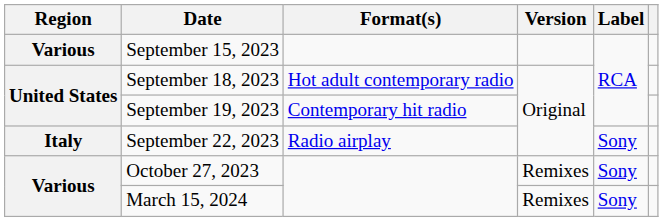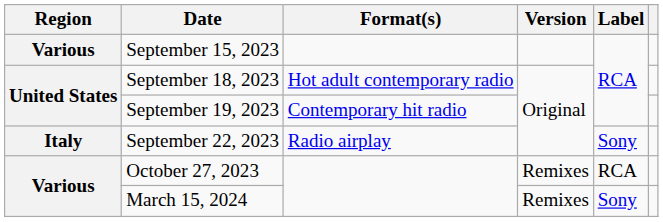 <table class="wikitable plainrowheaders">
 <tr>
 <th scope="col">Region</th>
 <th scope="col">Date</th>
 <th scope="col">Format(s)</th>
 <th scope="col">Version</th>
 <th scope="col">Label</th>
 <th scope="col"></th>
 </tr>
 <tr>
 <th scope="row">Various</th>
 <td>September 15, 2023</td>
 <td></td>
 <td></td>
 <td rowspan="3"><a href='#'>RCA</a></td>
 <td style="text-align:center;"></td>
 </tr>
 <tr>
 <th scope="row" rowspan="2">United States</th>
 <td>September 18, 2023</td>
 <td><a href='#'>Hot adult contemporary radio</a></td>
 <td rowspan="3">Original</td>
 <td style="text-align:center;"></td>
 </tr>
 <tr>
 <td>September 19, 2023</td>
 <td><a href='#'>Contemporary hit radio</a></td>
 <td style="text-align:center;"></td>
 </tr>
 <tr>
 <th scope="row">Italy</th>
 <td>September 22, 2023</td>
 <td><a href='#'>Radio airplay</a></td>
 <td><a href='#'>Sony</a></td>
 <td style="text-align:center;"></td>
 </tr>
 <tr>
 <th scope="row" rowspan="2">Various</th>
 <td>October 27, 2023</td>
 <td rowspan="2"></td>
 <td>Remixes</td>
-<td><a href='#'>Sony</a></td>
+<td>RCA</td>
 <td style="text-align:center;"></td>
 </tr>
 <tr>
 <td>March 15, 2024</td>
 <td>Remixes</td>
 <td><a href='#'>Sony</a></td>
 <td style="text-align:center;"></td>
 </tr>
 </table>
